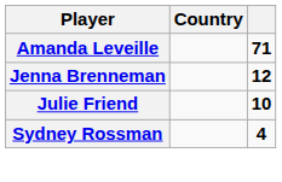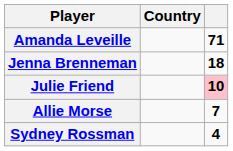 <table class="wikitable" style="text-align: center;">
 <tr>
 <th scope="col">Player</th>
 <th scope="col">Country</th>
 <th scope="col"></th>
 </tr>
 <tr>
 <th scope="row" align="left"><a href='#'>Amanda Leveille</a></th>
 <td></td>
 <td><strong>71</strong></td>
 </tr>
 <tr>
 <th scope="row" align="left"><a href='#'>Jenna Brenneman</a></th>
 <td></td>
-<td><strong>12</strong></td>
+<td><strong>18</strong></td>
 </tr>
 <tr>
 <th scope="row" align="left"><a href='#'>Julie Friend</a></th>
 <td></td>
-<td><strong>10</strong></td>
+<td style="background: pink;"><strong>10</strong></td>
+</tr>
+<tr>
+<th scope="row" align="left"><a href='#'>Allie Morse</a></th>
+<td></td>
+<td><strong>7</strong></td>
 </tr>
 <tr>
 <th scope="row" align="left"><a href='#'>Sydney Rossman</a></th>
 <td></td>
 <td><strong>4</strong></td>
 </tr>
 </table>
